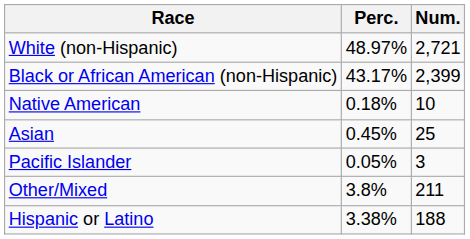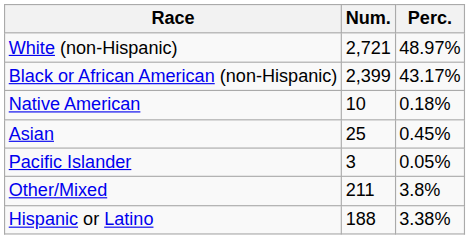 <table class="wikitable">
 <tr>
 <th>Race</th>
+<th>Num.</th>
 <th>Perc.</th>
-<th>Num.</th>
 </tr>
 <tr>
 <td><a href='#'>White</a> (non-Hispanic)</td>
+<td>2,721</td>
 <td>48.97%</td>
-<td>2,721</td>
 </tr>
 <tr>
 <td><a href='#'>Black or African American</a> (non-Hispanic)</td>
+<td>2,399</td>
 <td>43.17%</td>
-<td>2,399</td>
 </tr>
 <tr>
 <td><a href='#'>Native American</a></td>
+<td>10</td>
 <td>0.18%</td>
-<td>10</td>
 </tr>
 <tr>
 <td><a href='#'>Asian</a></td>
+<td>25</td>
 <td>0.45%</td>
-<td>25</td>
 </tr>
 <tr>
 <td><a href='#'>Pacific Islander</a></td>
+<td>3</td>
 <td>0.05%</td>
-<td>3</td>
 </tr>
 <tr>
 <td><a href='#'>Other/Mixed</a></td>
+<td>211</td>
 <td>3.8%</td>
-<td>211</td>
 </tr>
 <tr>
 <td><a href='#'>Hispanic</a> or <a href='#'>Latino</a></td>
+<td>188</td>
 <td>3.38%</td>
-<td>188</td>
 </tr>
 </table>
